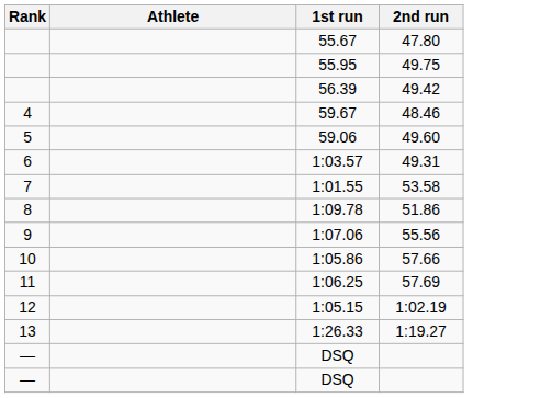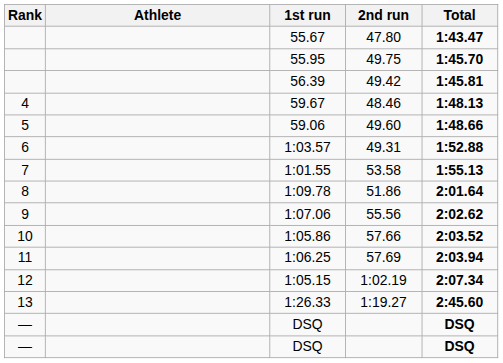 <table class=wikitable style="text-align:center">
 <tr>
 <th width=40>Rank</th>
 <th width=250>Athlete</th>
 <th width=80>1st run</th>
 <th width=80>2nd run</th>
+<th width=80>Total</th>
 </tr>
 <tr>
 <td></td>
 <td align=left></td>
 <td>55.67</td>
 <td>47.80</td>
+<td><strong>1:43.47</strong></td>
 </tr>
 <tr>
 <td></td>
 <td align=left></td>
 <td>55.95</td>
 <td>49.75</td>
+<td><strong>1:45.70</strong></td>
 </tr>
 <tr>
 <td></td>
 <td align=left></td>
 <td>56.39</td>
 <td>49.42</td>
+<td><strong>1:45.81</strong></td>
 </tr>
 <tr>
 <td>4</td>
 <td align=left></td>
 <td>59.67</td>
 <td>48.46</td>
+<td><strong>1:48.13</strong></td>
 </tr>
 <tr>
 <td>5</td>
 <td align=left></td>
 <td>59.06</td>
 <td>49.60</td>
+<td><strong>1:48.66</strong></td>
 </tr>
 <tr>
 <td>6</td>
 <td align=left></td>
 <td>1:03.57</td>
 <td>49.31</td>
+<td><strong>1:52.88</strong></td>
 </tr>
 <tr>
 <td>7</td>
 <td align=left></td>
 <td>1:01.55</td>
 <td>53.58</td>
+<td><strong>1:55.13</strong></td>
 </tr>
 <tr>
 <td>8</td>
 <td align=left></td>
 <td>1:09.78</td>
 <td>51.86</td>
+<td><strong>2:01.64</strong></td>
 </tr>
 <tr>
 <td>9</td>
 <td align=left></td>
 <td>1:07.06</td>
 <td>55.56</td>
+<td><strong>2:02.62</strong></td>
 </tr>
 <tr>
 <td>10</td>
 <td align=left></td>
 <td>1:05.86</td>
 <td>57.66</td>
+<td><strong>2:03.52</strong></td>
 </tr>
 <tr>
 <td>11</td>
 <td align=left></td>
 <td>1:06.25</td>
 <td>57.69</td>
+<td><strong>2:03.94</strong></td>
 </tr>
 <tr>
 <td>12</td>
 <td align=left></td>
 <td>1:05.15</td>
 <td>1:02.19</td>
+<td><strong>2:07.34</strong></td>
 </tr>
 <tr>
 <td>13</td>
 <td align=left></td>
 <td>1:26.33</td>
 <td>1:19.27</td>
+<td><strong>2:45.60</strong></td>
 </tr>
 <tr>
 <td>—</td>
 <td align=left></td>
 <td>DSQ</td>
 <td></td>
+<td><strong>DSQ</strong></td>
 </tr>
 <tr>
 <td>—</td>
 <td align=left></td>
 <td>DSQ</td>
 <td></td>
+<td><strong>DSQ</strong></td>
 </tr>
 </table>
